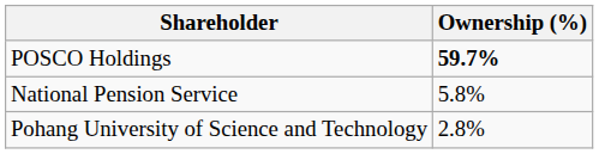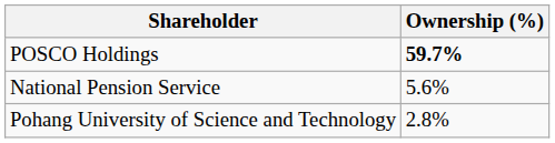 <table class="wikitable">
 <tr>
 <th><strong>Shareholder</strong></th>
 <th><strong>Ownership (%)</strong></th>
 </tr>
 <tr>
 <td>POSCO Holdings</td>
 <td><strong>59.7%</strong></td>
 </tr>
 <tr>
 <td>National Pension Service</td>
-<td>5.8%</td>
+<td>5.6%</td>
 </tr>
 <tr>
 <td>Pohang University of Science and Technology</td>
 <td>2.8%</td>
 </tr>
 </table>
